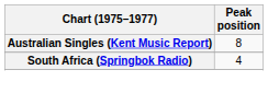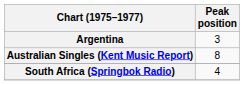 <table class="wikitable sortable plainrowheaders" style="text-align:center">
 <tr>
 <th>Chart (1975–1977)</th>
 <th>Peak<br>position</th>
+</tr>
+<tr>
+<th scope="row">Argentina</th>
+<td align="center">3</td>
 </tr>
 <tr>
 <th scope="row">Australian Singles (<a href='#'>Kent Music Report</a>)</th>
 <td align="center">8</td>
 </tr>
 <tr>
 </tr>
 <tr>
 </tr>
 <tr>
 </tr>
 <tr>
 </tr>
 <tr>
 </tr>
 <tr>
 </tr>
 <tr>
 </tr>
 <tr>
 </tr>
 <tr>
 <th scope="row">South Africa (<a href='#'>Springbok Radio</a>)</th>
 <td align="center">4</td>
 </tr>
 <tr>
 </tr>
 <tr>
 </tr>
 <tr>
 </tr>
 <tr>
 </tr>
 </table>
